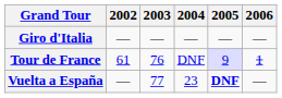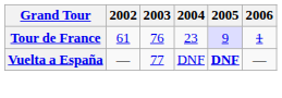 <table class="wikitable plainrowheaders">
 <tr>
 <th scope="col"><a href='#'>Grand Tour</a></th>
 <th scope="col">2002</th>
 <th scope="col">2003</th>
 <th scope="col">2004</th>
 <th scope="col">2005</th>
 <th scope="col">2006</th>
 </tr>
 <tr style="text-align:center;">
-<th scope="row"> <a href='#'>Giro d'Italia</a></th>
-<td>—</td>
-<td>—</td>
-<td>—</td>
-<td>—</td>
-<td>—</td>
-</tr>
-<tr style="text-align:center;">
 <th scope="row"> <a href='#'>Tour de France</a></th>
 <td><a href='#'>61</a></td>
 <td><a href='#'>76</a></td>
-<td><a href='#'>DNF</a></td>
+<td><a href='#'>23</a></td>
 <td style="background:#ddddff;"><a href='#'>9</a></td>
 <td><a href='#'><del>1</del></a></td>
 </tr>
 <tr style="text-align:center;">
 <th scope="row"> <a href='#'>Vuelta a España</a></th>
 <td>—</td>
 <td><a href='#'>77</a></td>
-<td><a href='#'>23</a></td>
+<td><a href='#'>DNF</a></td>
 <td><strong><a href='#'>DNF</a></strong></td>
 <td>—</td>
 </tr>
 </table>
